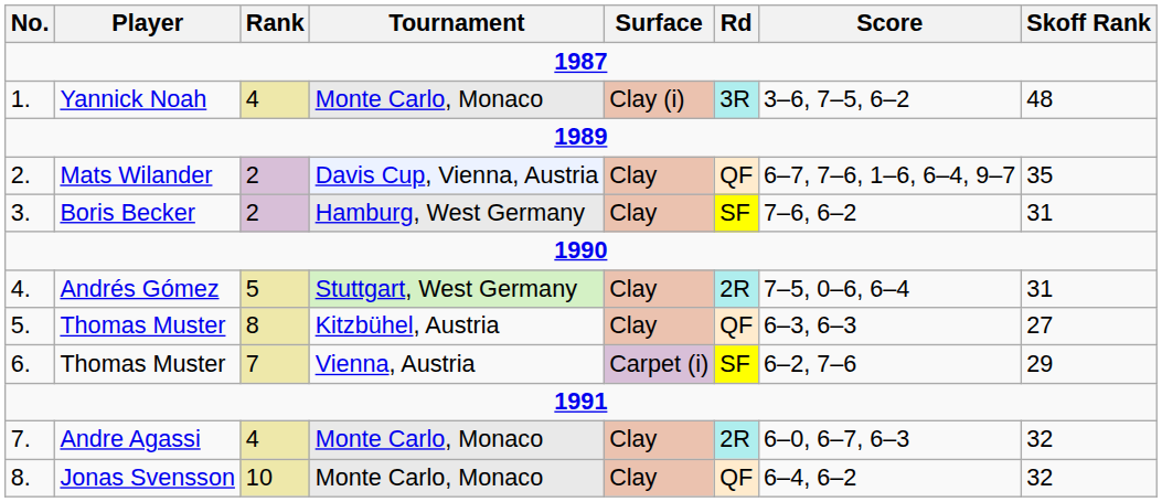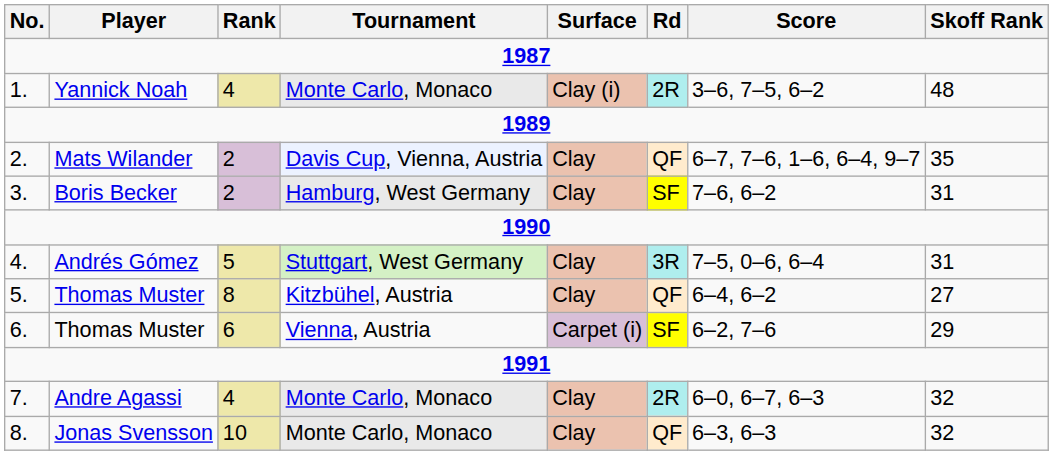 <table class="wikitable sortable">
 <tr>
 <th>No.</th>
 <th>Player</th>
 <th>Rank</th>
 <th>Tournament</th>
 <th>Surface</th>
 <th>Rd</th>
 <th class="unsortable">Score</th>
 <th>Skoff Rank</th>
 </tr>
 <tr>
 <td colspan=8 style=text-align:center><strong><a href='#'>1987</a></strong></td>
 </tr>
 <tr>
 <td>1.</td>
 <td> <a href='#'>Yannick Noah</a></td>
 <td bgcolor=eee8aa>4</td>
 <td bgcolor=e9e9e9><a href='#'>Monte Carlo</a>, Monaco</td>
 <td bgcolor=ebc2af>Clay (i)</td>
-<td bgcolor=afeeee>3R</td>
+<td bgcolor=afeeee>2R</td>
 <td>3–6, 7–5, 6–2</td>
 <td>48</td>
 </tr>
 <tr>
 <td colspan=8 style=text-align:center><strong><a href='#'>1989</a></strong></td>
 </tr>
 <tr>
 <td>2.</td>
 <td> <a href='#'>Mats Wilander</a></td>
 <td bgcolor=thistle>2</td>
 <td bgcolor=ecf2ff><a href='#'>Davis Cup</a>, Vienna, Austria</td>
 <td bgcolor=ebc2af>Clay</td>
 <td bgcolor=ffebcd>QF</td>
 <td>6–7, 7–6, 1–6, 6–4, 9–7</td>
 <td>35</td>
 </tr>
 <tr>
 <td>3.</td>
 <td> <a href='#'>Boris Becker</a></td>
 <td bgcolor=thistle>2</td>
 <td bgcolor=e9e9e9><a href='#'>Hamburg</a>, West Germany</td>
 <td bgcolor=ebc2af>Clay</td>
 <td bgcolor=yellow>SF</td>
 <td>7–6, 6–2</td>
 <td>31</td>
 </tr>
 <tr>
 <td colspan=8 style=text-align:center><strong><a href='#'>1990</a></strong></td>
 </tr>
 <tr>
 <td>4.</td>
 <td> <a href='#'>Andrés Gómez</a></td>
 <td bgcolor=eee8aa>5</td>
 <td bgcolor=d4f1c5><a href='#'>Stuttgart</a>, West Germany</td>
 <td bgcolor=ebc2af>Clay</td>
-<td bgcolor=afeeee>2R</td>
+<td bgcolor=afeeee>3R</td>
 <td>7–5, 0–6, 6–4</td>
 <td>31</td>
 </tr>
 <tr>
 <td>5.</td>
 <td> <a href='#'>Thomas Muster</a></td>
 <td bgcolor=eee8aa>8</td>
 <td><a href='#'>Kitzbühel</a>, Austria</td>
 <td bgcolor=ebc2af>Clay</td>
 <td bgcolor=ffebcd>QF</td>
-<td>6–3, 6–3</td>
+<td>6–4, 6–2</td>
 <td>27</td>
 </tr>
 <tr>
 <td>6.</td>
 <td> Thomas Muster</td>
-<td bgcolor=eee8aa>7</td>
+<td bgcolor=eee8aa>6</td>
 <td><a href='#'>Vienna</a>, Austria</td>
 <td bgcolor=thistle>Carpet (i)</td>
 <td bgcolor=yellow>SF</td>
 <td>6–2, 7–6</td>
 <td>29</td>
 </tr>
 <tr>
 <td colspan=8 style=text-align:center><strong><a href='#'>1991</a></strong></td>
 </tr>
 <tr>
 <td>7.</td>
 <td> <a href='#'>Andre Agassi</a></td>
 <td bgcolor=eee8aa>4</td>
 <td bgcolor=e9e9e9><a href='#'>Monte Carlo</a>, Monaco</td>
 <td bgcolor=ebc2af>Clay</td>
 <td bgcolor=afeeee>2R</td>
 <td>6–0, 6–7, 6–3</td>
 <td>32</td>
 </tr>
 <tr>
 <td>8.</td>
 <td> <a href='#'>Jonas Svensson</a></td>
 <td bgcolor=eee8aa>10</td>
 <td bgcolor=e9e9e9>Monte Carlo, Monaco</td>
 <td bgcolor=ebc2af>Clay</td>
 <td bgcolor=ffebcd>QF</td>
-<td>6–4, 6–2</td>
+<td>6–3, 6–3</td>
 <td>32</td>
 </tr>
 </table>
